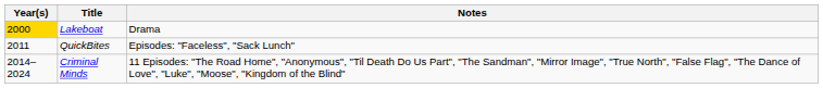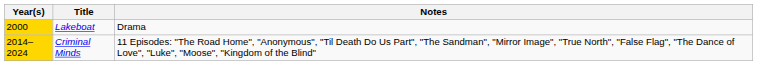 <table class="wikitable sortable">
 <tr>
 <th>Year(s)</th>
 <th>Title</th>
 <th>Notes</th>
 </tr>
 <tr>
 <td style="background: gold;">2000</td>
 <td><em><a href='#'>Lakeboat</a></em></td>
 <td>Drama</td>
 </tr>
 <tr>
-<td>2011</td>
-<td><em>QuickBites</em></td>
-<td>Episodes: "Faceless", "Sack Lunch"</td>
-</tr>
-<tr>
-<td>2014–2024</td>
+<td style="background: gold;">2014–2024</td>
 <td><em><a href='#'>Criminal Minds</a></em></td>
 <td>11 Episodes: "The Road Home", "Anonymous", "Til Death Do Us Part", "The Sandman", "Mirror Image", "True North", "False Flag", "The Dance of Love", "Luke", "Moose", "Kingdom of the Blind"</td>
 </tr>
 </table>
